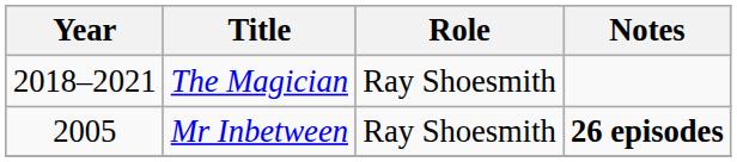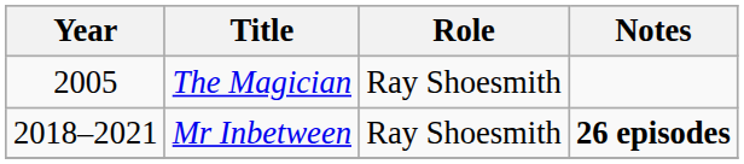 <table class="wikitable sortable" style=text-align:center>
 <tr>
 <th>Year</th>
 <th>Title</th>
 <th>Role</th>
 <th>Notes</th>
 </tr>
 <tr>
-<td>2018–2021</td>
+<td>2005</td>
 <td><em><a href='#'>The Magician</a></em></td>
 <td>Ray Shoesmith</td>
 <td></td>
 </tr>
 <tr>
-<td>2005</td>
+<td>2018–2021</td>
 <td><em><a href='#'>Mr Inbetween</a></em></td>
 <td>Ray Shoesmith</td>
 <td><strong>26 episodes</strong></td>
 </tr>
 <tr>
 </tr>
 </table>
